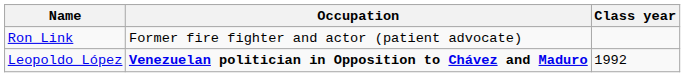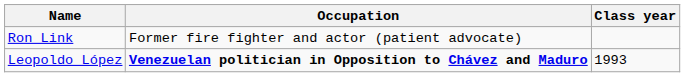 <table class="wikitable">
 <tr>
 <th>Name</th>
 <th>Occupation</th>
 <th>Class year</th>
 </tr>
 <tr>
 <td><a href='#'>Ron Link</a></td>
 <td>Former fire fighter and actor (patient advocate)</td>
 <td></td>
 </tr>
 <tr>
 <td><a href='#'>Leopoldo López</a></td>
 <td><strong><a href='#'>Venezuelan</a> politician in Opposition to <a href='#'>Chávez</a> and <a href='#'>Maduro</a></strong></td>
-<td>1992</td>
+<td>1993</td>
 </tr>
 </table>
